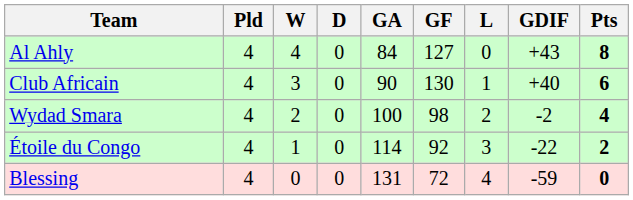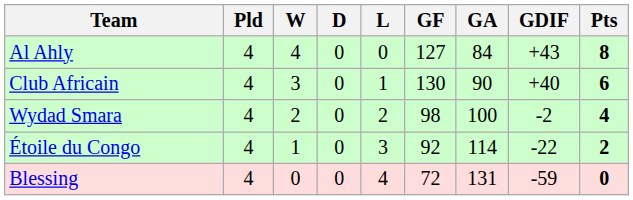 <table class=wikitable style="text-align:center" width=500>
 <tr>
 <th width=25%>Team</th>
 <th width=5%>Pld</th>
 <th width=5%>W</th>
 <th width=5%>D</th>
+<th width=5%>L</th>
+<th width=5%>GF</th>
 <th width=5%>GA</th>
-<th width=5%>GF</th>
-<th width=5%>L</th>
 <th width=5%>GDIF</th>
 <th width=5%>Pts</th>
 </tr>
 <tr bgcolor=#ccffcc>
 <td align="left"> <a href='#'>Al Ahly</a></td>
 <td>4</td>
 <td>4</td>
 <td>0</td>
+<td>0</td>
+<td>127</td>
 <td>84</td>
-<td>127</td>
-<td>0</td>
 <td>+43</td>
 <td><strong>8</strong></td>
 </tr>
 <tr bgcolor=#ccffcc>
 <td align="left"> <a href='#'>Club Africain</a></td>
 <td>4</td>
 <td>3</td>
 <td>0</td>
+<td>1</td>
+<td>130</td>
 <td>90</td>
-<td>130</td>
-<td>1</td>
 <td>+40</td>
 <td><strong>6</strong></td>
 </tr>
 <tr bgcolor=#ccffcc>
 <td align="left"> <a href='#'>Wydad Smara</a></td>
 <td>4</td>
 <td>2</td>
 <td>0</td>
+<td>2</td>
+<td>98</td>
 <td>100</td>
-<td>98</td>
-<td>2</td>
 <td>-2</td>
 <td><strong>4</strong></td>
 </tr>
 <tr bgcolor=#ccffcc>
 <td align="left"> <a href='#'>Étoile du Congo</a></td>
 <td>4</td>
 <td>1</td>
 <td>0</td>
+<td>3</td>
+<td>92</td>
 <td>114</td>
-<td>92</td>
-<td>3</td>
 <td>-22</td>
 <td><strong>2</strong></td>
 </tr>
 <tr bgcolor=#ffdddd>
 <td align="left"> <a href='#'>Blessing</a></td>
 <td>4</td>
 <td>0</td>
 <td>0</td>
+<td>4</td>
+<td>72</td>
 <td>131</td>
-<td>72</td>
-<td>4</td>
 <td>-59</td>
 <td><strong>0</strong></td>
 </tr>
 </table>
